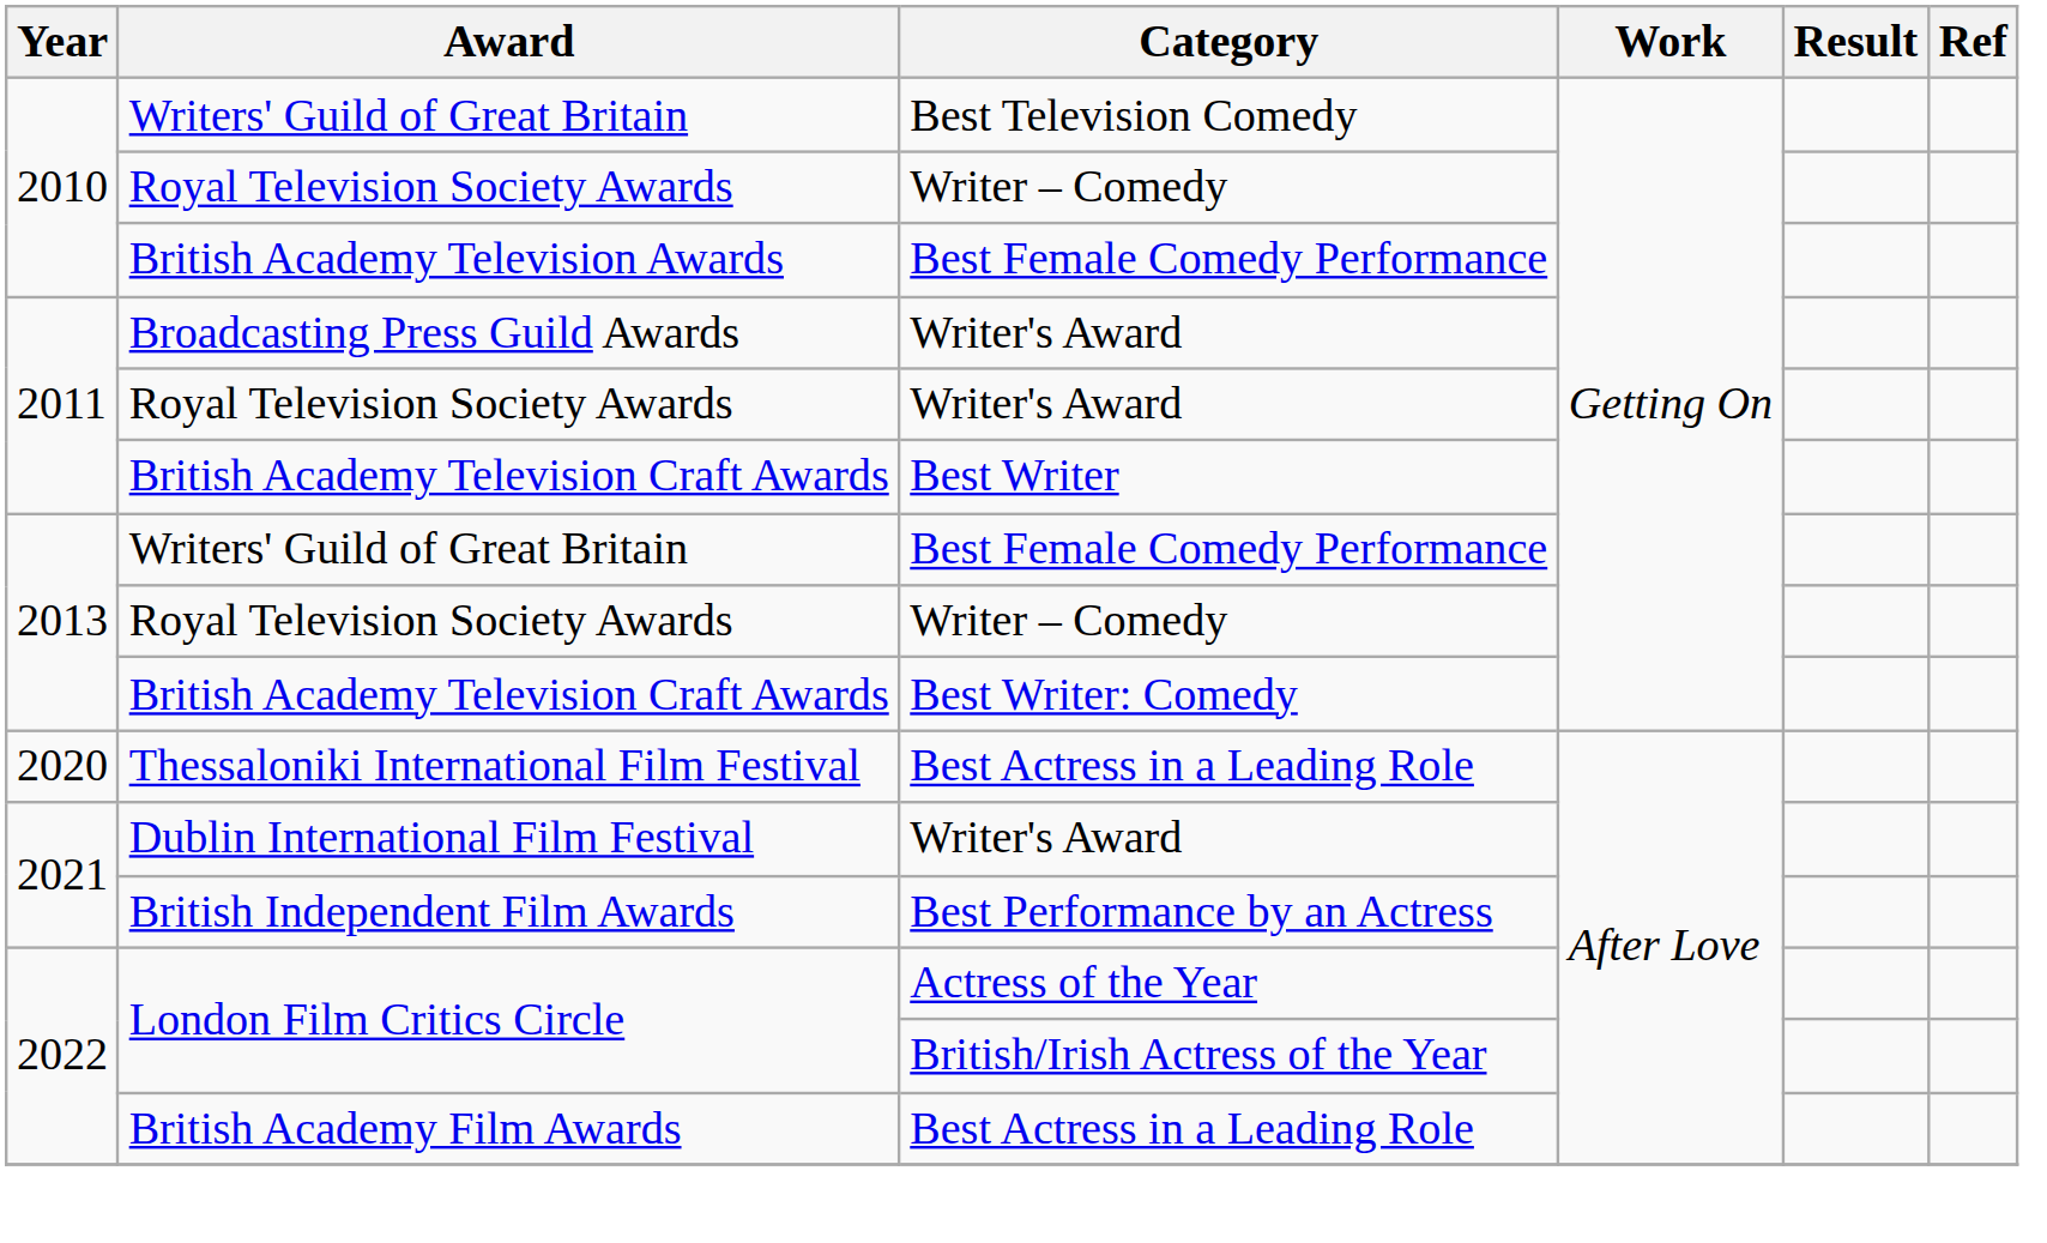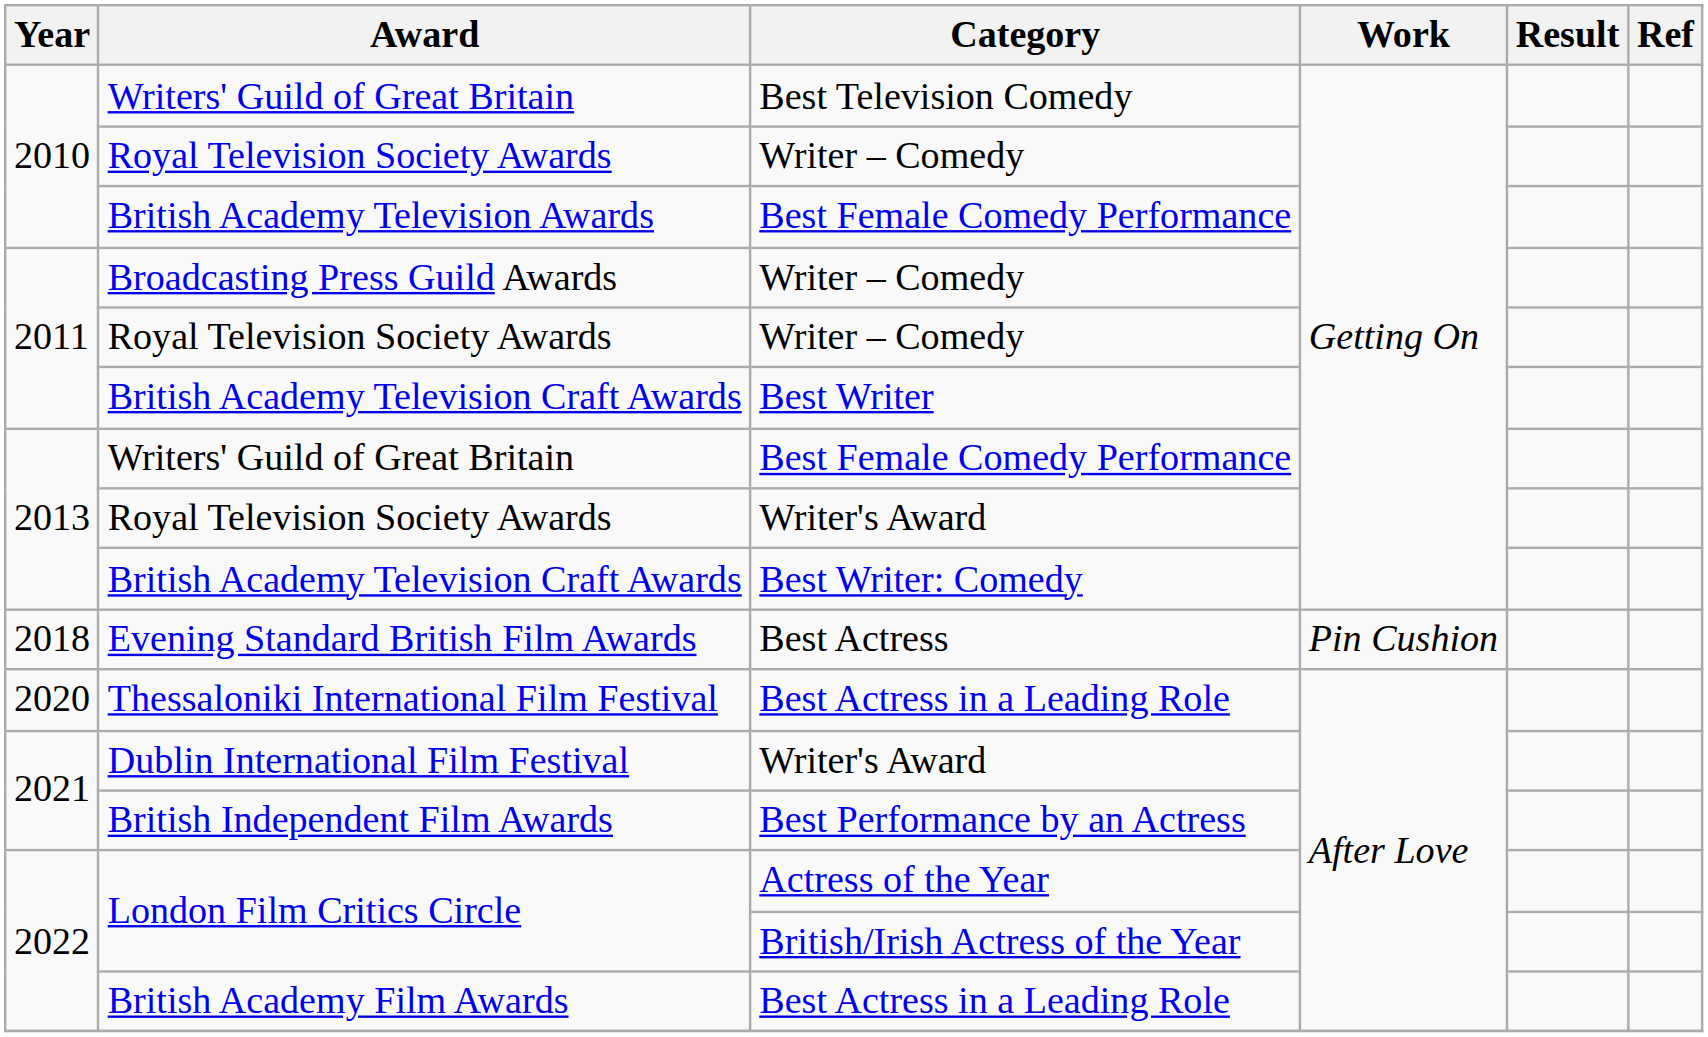 <table class="wikitable plainrowheaders">
 <tr>
 <th>Year</th>
 <th>Award</th>
 <th>Category</th>
 <th>Work</th>
 <th>Result</th>
 <th>Ref</th>
 </tr>
 <tr>
 <td rowspan="3">2010</td>
 <td><a href='#'>Writers' Guild of Great Britain</a></td>
 <td>Best Television Comedy</td>
 <td rowspan="9"><em>Getting On</em></td>
 <td></td>
 <td></td>
 </tr>
 <tr>
 <td><a href='#'>Royal Television Society Awards</a></td>
 <td>Writer – Comedy</td>
 <td></td>
 <td></td>
 </tr>
 <tr>
 <td><a href='#'>British Academy Television Awards</a></td>
 <td><a href='#'>Best Female Comedy Performance</a></td>
 <td></td>
 <td></td>
 </tr>
 <tr>
 <td rowspan="3">2011</td>
 <td><a href='#'>Broadcasting Press Guild</a> Awards</td>
-<td>Writer's Award</td>
+<td>Writer – Comedy</td>
 <td></td>
 <td></td>
 </tr>
 <tr>
 <td>Royal Television Society Awards</td>
-<td>Writer's Award</td>
+<td>Writer – Comedy</td>
 <td></td>
 <td></td>
 </tr>
 <tr>
 <td><a href='#'>British Academy Television Craft Awards</a></td>
 <td><a href='#'>Best Writer</a></td>
 <td></td>
 <td></td>
 </tr>
 <tr>
 <td rowspan="3">2013</td>
 <td>Writers' Guild of Great Britain</td>
 <td><a href='#'>Best Female Comedy Performance</a></td>
 <td></td>
 <td></td>
 </tr>
 <tr>
 <td>Royal Television Society Awards</td>
-<td>Writer – Comedy</td>
+<td>Writer's Award</td>
 <td></td>
 <td></td>
 </tr>
 <tr>
 <td><a href='#'>British Academy Television Craft Awards</a></td>
 <td><a href='#'>Best Writer: Comedy</a></td>
+<td></td>
+<td></td>
+</tr>
+<tr>
+<td>2018</td>
+<td><a href='#'>Evening Standard British Film Awards</a></td>
+<td>Best Actress</td>
+<td><em>Pin Cushion</em></td>
 <td></td>
 <td></td>
 </tr>
 <tr>
 <td>2020</td>
 <td><a href='#'>Thessaloniki International Film Festival</a></td>
 <td><a href='#'>Best Actress in a Leading Role</a></td>
 <td rowspan="6"><em>After Love</em></td>
 <td></td>
 <td></td>
 </tr>
 <tr>
 <td rowspan="2">2021</td>
 <td><a href='#'>Dublin International Film Festival</a></td>
 <td>Writer's Award</td>
 <td></td>
 <td></td>
 </tr>
 <tr>
 <td><a href='#'>British Independent Film Awards</a></td>
 <td><a href='#'>Best Performance by an Actress</a></td>
 <td></td>
 <td></td>
 </tr>
 <tr>
 <td rowspan="3">2022</td>
 <td rowspan="2"><a href='#'>London Film Critics Circle</a></td>
 <td><a href='#'>Actress of the Year</a></td>
 <td></td>
 <td></td>
 </tr>
 <tr>
 <td><a href='#'>British/Irish Actress of the Year</a></td>
 <td></td>
 <td></td>
 </tr>
 <tr>
 <td><a href='#'>British Academy Film Awards</a></td>
 <td><a href='#'>Best Actress in a Leading Role</a></td>
 <td></td>
 <td></td>
 </tr>
 <tr>
 </tr>
 </table>
